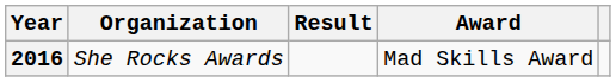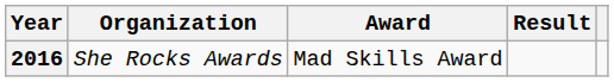 <table class="wikitable plainrowheaders" style="text-align:center;">
 <tr>
 <th>Year</th>
 <th>Organization</th>
+<th>Award</th>
 <th>Result</th>
-<th>Award</th>
 <th></th>
 </tr>
 <tr>
 <th scope="row">2016</th>
 <td><em>She Rocks Awards</em></td>
+<td>Mad Skills Award</td>
 <td></td>
-<td>Mad Skills Award</td>
 <td></td>
 </tr>
 </table>
